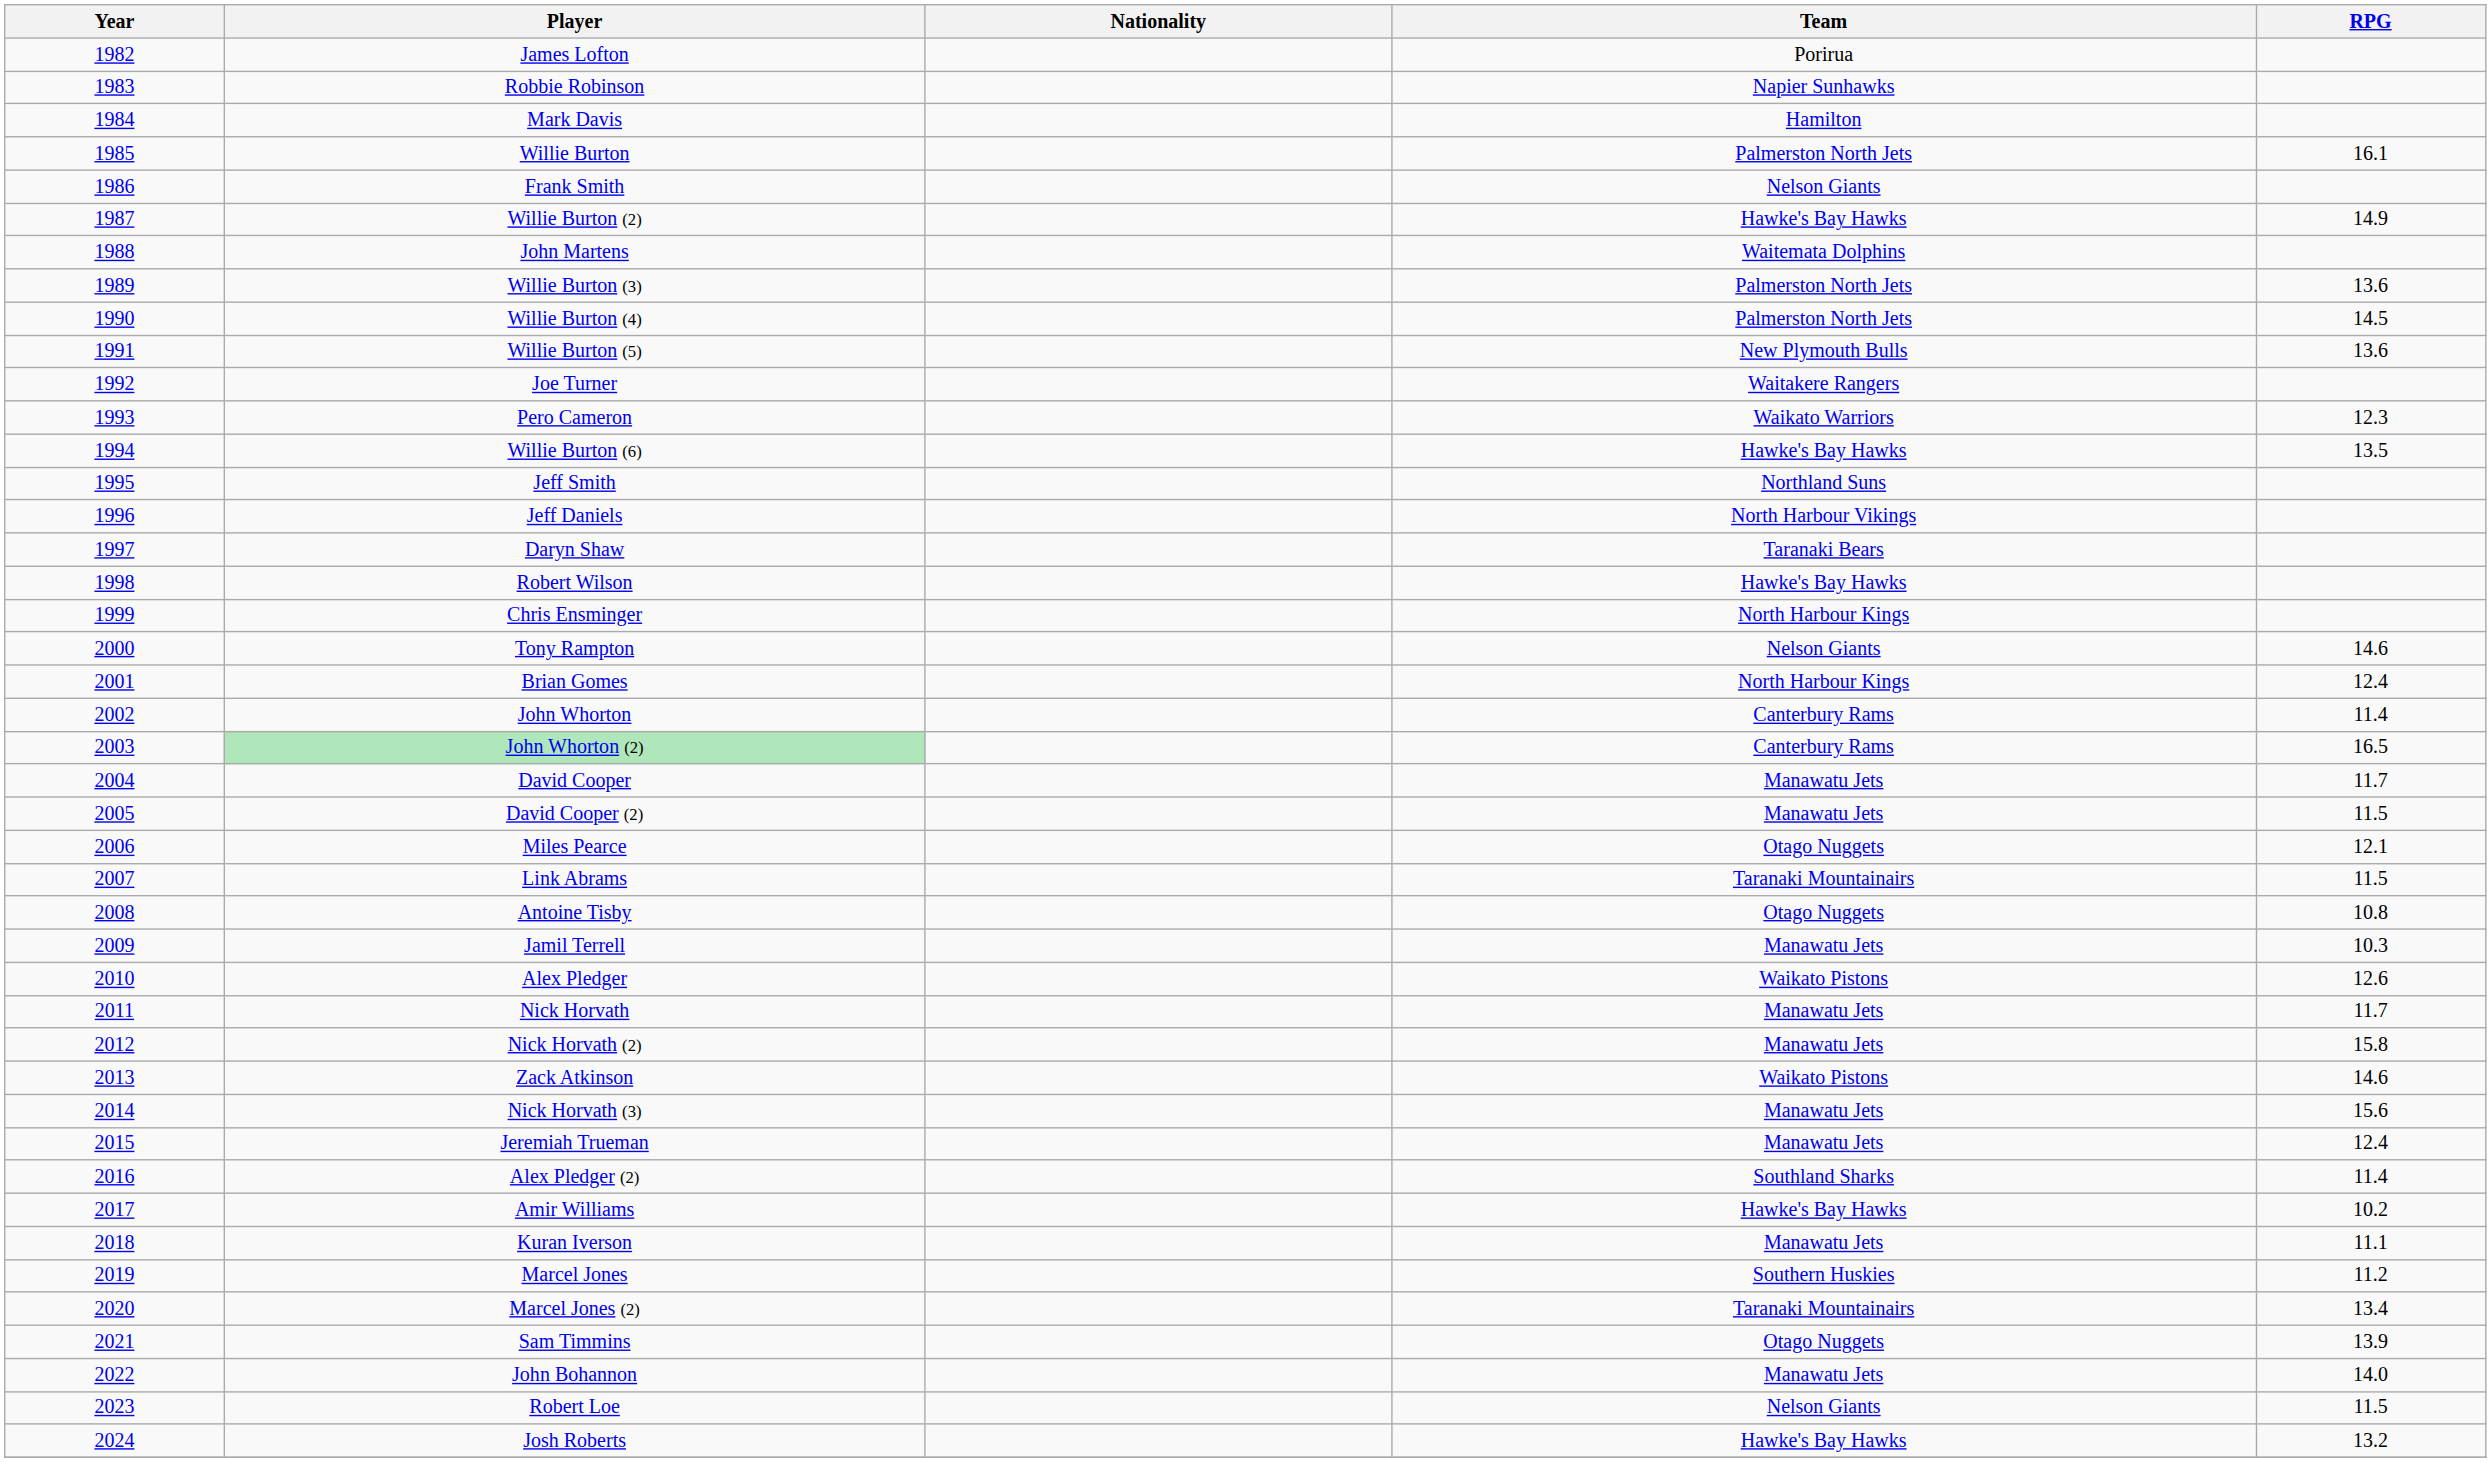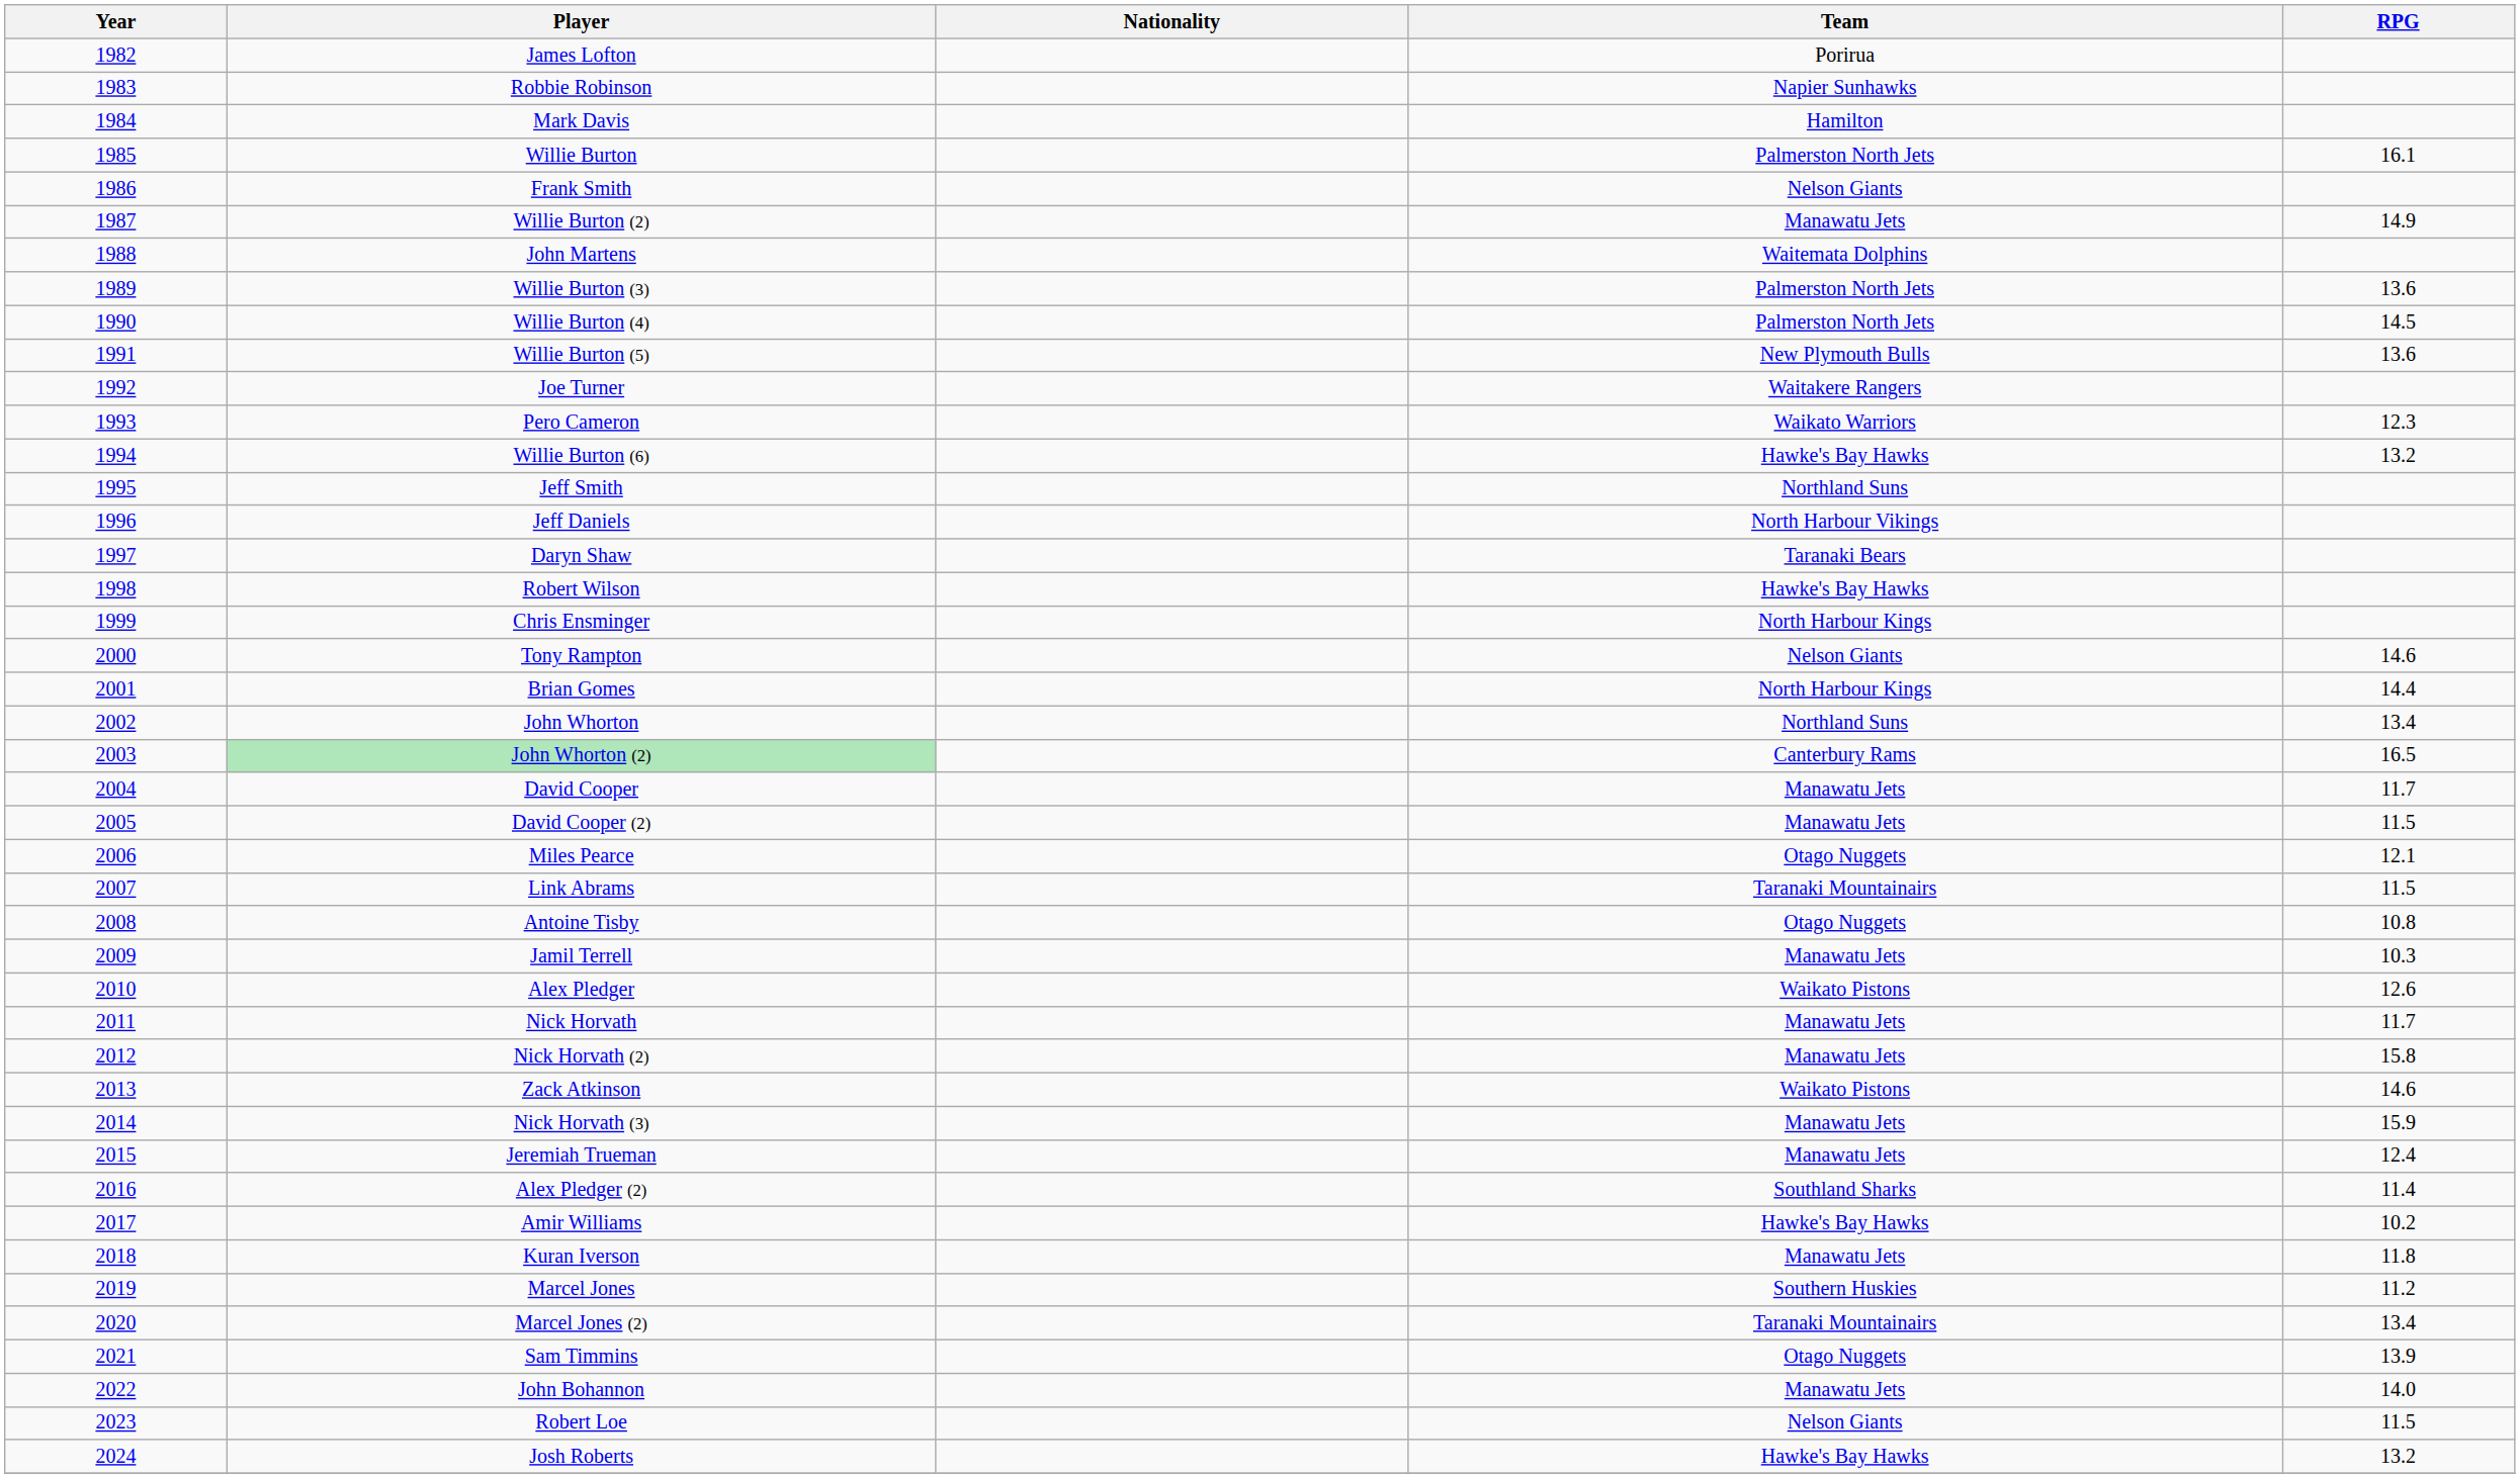 <table class="wikitable" style="width: 90%; text-align:center; font-size:90%">
 <tr>
 <th>Year</th>
 <th>Player</th>
 <th>Nationality</th>
 <th>Team</th>
 <th><a href='#'>RPG</a></th>
 </tr>
 <tr>
 <td><a href='#'>1982</a></td>
 <td><a href='#'>James Lofton</a></td>
 <td></td>
 <td>Porirua</td>
 <td></td>
 </tr>
 <tr>
 <td><a href='#'>1983</a></td>
 <td><a href='#'>Robbie Robinson</a></td>
 <td></td>
 <td><a href='#'>Napier Sunhawks</a></td>
 <td></td>
 </tr>
 <tr>
 <td><a href='#'>1984</a></td>
 <td><a href='#'>Mark Davis</a></td>
 <td></td>
 <td><a href='#'>Hamilton</a></td>
 <td></td>
 </tr>
 <tr>
 <td><a href='#'>1985</a></td>
 <td><a href='#'>Willie Burton</a></td>
 <td></td>
 <td><a href='#'>Palmerston North Jets</a></td>
 <td>16.1</td>
 </tr>
 <tr>
 <td><a href='#'>1986</a></td>
 <td><a href='#'>Frank Smith</a></td>
 <td></td>
 <td><a href='#'>Nelson Giants</a></td>
 <td></td>
 </tr>
 <tr>
 <td><a href='#'>1987</a></td>
 <td><a href='#'>Willie Burton</a> <small>(2)</small></td>
 <td></td>
-<td><a href='#'>Hawke's Bay Hawks</a></td>
+<td><a href='#'>Manawatu Jets</a></td>
 <td>14.9</td>
 </tr>
 <tr>
 <td><a href='#'>1988</a></td>
 <td><a href='#'>John Martens</a></td>
 <td></td>
 <td><a href='#'>Waitemata Dolphins</a></td>
 <td></td>
 </tr>
 <tr>
 <td><a href='#'>1989</a></td>
 <td><a href='#'>Willie Burton</a> <small>(3)</small></td>
 <td></td>
 <td><a href='#'>Palmerston North Jets</a></td>
 <td>13.6</td>
 </tr>
 <tr>
 <td><a href='#'>1990</a></td>
 <td><a href='#'>Willie Burton</a> <small>(4)</small></td>
 <td></td>
 <td><a href='#'>Palmerston North Jets</a></td>
 <td>14.5</td>
 </tr>
 <tr>
 <td><a href='#'>1991</a></td>
 <td><a href='#'>Willie Burton</a> <small>(5)</small></td>
 <td></td>
 <td><a href='#'>New Plymouth Bulls</a></td>
 <td>13.6</td>
 </tr>
 <tr>
 <td><a href='#'>1992</a></td>
 <td><a href='#'>Joe Turner</a></td>
 <td></td>
 <td><a href='#'>Waitakere Rangers</a></td>
 <td></td>
 </tr>
 <tr>
 <td><a href='#'>1993</a></td>
 <td><a href='#'>Pero Cameron</a></td>
 <td></td>
 <td><a href='#'>Waikato Warriors</a></td>
 <td>12.3</td>
 </tr>
 <tr>
 <td><a href='#'>1994</a></td>
 <td><a href='#'>Willie Burton</a> <small>(6)</small></td>
 <td></td>
 <td><a href='#'>Hawke's Bay Hawks</a></td>
-<td>13.5</td>
+<td>13.2</td>
 </tr>
 <tr>
 <td><a href='#'>1995</a></td>
 <td><a href='#'>Jeff Smith</a></td>
 <td></td>
 <td><a href='#'>Northland Suns</a></td>
 <td></td>
 </tr>
 <tr>
 <td><a href='#'>1996</a></td>
 <td><a href='#'>Jeff Daniels</a></td>
 <td></td>
 <td><a href='#'>North Harbour Vikings</a></td>
 <td></td>
 </tr>
 <tr>
 <td><a href='#'>1997</a></td>
 <td><a href='#'>Daryn Shaw</a></td>
 <td></td>
 <td><a href='#'>Taranaki Bears</a></td>
 <td></td>
 </tr>
 <tr>
 <td><a href='#'>1998</a></td>
 <td><a href='#'>Robert Wilson</a></td>
 <td></td>
 <td><a href='#'>Hawke's Bay Hawks</a></td>
 <td></td>
 </tr>
 <tr>
 <td><a href='#'>1999</a></td>
 <td><a href='#'>Chris Ensminger</a></td>
 <td></td>
 <td><a href='#'>North Harbour Kings</a></td>
 <td></td>
 </tr>
 <tr>
 <td><a href='#'>2000</a></td>
 <td><a href='#'>Tony Rampton</a></td>
 <td></td>
 <td><a href='#'>Nelson Giants</a></td>
 <td>14.6</td>
 </tr>
 <tr>
 <td><a href='#'>2001</a></td>
 <td><a href='#'>Brian Gomes</a></td>
 <td></td>
 <td><a href='#'>North Harbour Kings</a></td>
-<td>12.4</td>
+<td>14.4</td>
 </tr>
 <tr>
 <td><a href='#'>2002</a></td>
 <td><a href='#'>John Whorton</a></td>
 <td></td>
-<td><a href='#'>Canterbury Rams</a></td>
-<td>11.4</td>
+<td><a href='#'>Northland Suns</a></td>
+<td>13.4</td>
 </tr>
 <tr>
 <td><a href='#'>2003</a></td>
 <td style="text-align:center;background:#afe6ba;"><a href='#'>John Whorton</a> <small>(2)</small></td>
 <td></td>
 <td><a href='#'>Canterbury Rams</a></td>
 <td>16.5</td>
 </tr>
 <tr>
 <td><a href='#'>2004</a></td>
 <td><a href='#'>David Cooper</a></td>
 <td></td>
 <td><a href='#'>Manawatu Jets</a></td>
 <td>11.7</td>
 </tr>
 <tr>
 <td><a href='#'>2005</a></td>
 <td><a href='#'>David Cooper</a> <small>(2)</small></td>
 <td></td>
 <td><a href='#'>Manawatu Jets</a></td>
 <td>11.5</td>
 </tr>
 <tr>
 <td><a href='#'>2006</a></td>
 <td><a href='#'>Miles Pearce</a></td>
 <td></td>
 <td><a href='#'>Otago Nuggets</a></td>
 <td>12.1</td>
 </tr>
 <tr>
 <td><a href='#'>2007</a></td>
 <td><a href='#'>Link Abrams</a></td>
 <td></td>
 <td><a href='#'>Taranaki Mountainairs</a></td>
 <td>11.5</td>
 </tr>
 <tr>
 <td><a href='#'>2008</a></td>
 <td><a href='#'>Antoine Tisby</a></td>
 <td></td>
 <td><a href='#'>Otago Nuggets</a></td>
 <td>10.8</td>
 </tr>
 <tr>
 <td><a href='#'>2009</a></td>
 <td><a href='#'>Jamil Terrell</a></td>
 <td></td>
 <td><a href='#'>Manawatu Jets</a></td>
 <td>10.3</td>
 </tr>
 <tr>
 <td><a href='#'>2010</a></td>
 <td><a href='#'>Alex Pledger</a></td>
 <td></td>
 <td><a href='#'>Waikato Pistons</a></td>
 <td>12.6</td>
 </tr>
 <tr>
 <td><a href='#'>2011</a></td>
 <td><a href='#'>Nick Horvath</a></td>
 <td></td>
 <td><a href='#'>Manawatu Jets</a></td>
 <td>11.7</td>
 </tr>
 <tr>
 <td><a href='#'>2012</a></td>
 <td><a href='#'>Nick Horvath</a> <small>(2)</small></td>
 <td></td>
 <td><a href='#'>Manawatu Jets</a></td>
 <td>15.8</td>
 </tr>
 <tr>
 <td><a href='#'>2013</a></td>
 <td><a href='#'>Zack Atkinson</a></td>
 <td></td>
 <td><a href='#'>Waikato Pistons</a></td>
 <td>14.6</td>
 </tr>
 <tr>
 <td><a href='#'>2014</a></td>
 <td><a href='#'>Nick Horvath</a> <small>(3)</small></td>
 <td></td>
 <td><a href='#'>Manawatu Jets</a></td>
-<td>15.6</td>
+<td>15.9</td>
 </tr>
 <tr>
 <td><a href='#'>2015</a></td>
 <td><a href='#'>Jeremiah Trueman</a></td>
 <td></td>
 <td><a href='#'>Manawatu Jets</a></td>
 <td>12.4</td>
 </tr>
 <tr>
 <td><a href='#'>2016</a></td>
 <td><a href='#'>Alex Pledger</a> <small>(2)</small></td>
 <td></td>
 <td><a href='#'>Southland Sharks</a></td>
 <td>11.4</td>
 </tr>
 <tr>
 <td><a href='#'>2017</a></td>
 <td><a href='#'>Amir Williams</a></td>
 <td></td>
 <td><a href='#'>Hawke's Bay Hawks</a></td>
 <td>10.2</td>
 </tr>
 <tr>
 <td><a href='#'>2018</a></td>
 <td><a href='#'>Kuran Iverson</a></td>
 <td></td>
 <td><a href='#'>Manawatu Jets</a></td>
-<td>11.1</td>
+<td>11.8</td>
 </tr>
 <tr>
 <td><a href='#'>2019</a></td>
 <td><a href='#'>Marcel Jones</a></td>
 <td></td>
 <td><a href='#'>Southern Huskies</a></td>
 <td>11.2</td>
 </tr>
 <tr>
 <td><a href='#'>2020</a></td>
 <td><a href='#'>Marcel Jones</a> <small>(2)</small></td>
 <td></td>
 <td><a href='#'>Taranaki Mountainairs</a></td>
 <td>13.4</td>
 </tr>
 <tr>
 <td><a href='#'>2021</a></td>
 <td><a href='#'>Sam Timmins</a></td>
 <td></td>
 <td><a href='#'>Otago Nuggets</a></td>
 <td>13.9</td>
 </tr>
 <tr>
 <td><a href='#'>2022</a></td>
 <td><a href='#'>John Bohannon</a></td>
 <td></td>
 <td><a href='#'>Manawatu Jets</a></td>
 <td>14.0</td>
 </tr>
 <tr>
 <td><a href='#'>2023</a></td>
 <td><a href='#'>Robert Loe</a></td>
 <td></td>
 <td><a href='#'>Nelson Giants</a></td>
 <td>11.5</td>
 </tr>
 <tr>
 <td><a href='#'>2024</a></td>
 <td><a href='#'>Josh Roberts</a></td>
 <td></td>
 <td><a href='#'>Hawke's Bay Hawks</a></td>
 <td>13.2</td>
 </tr>
 <tr>
 </tr>
 </table>
